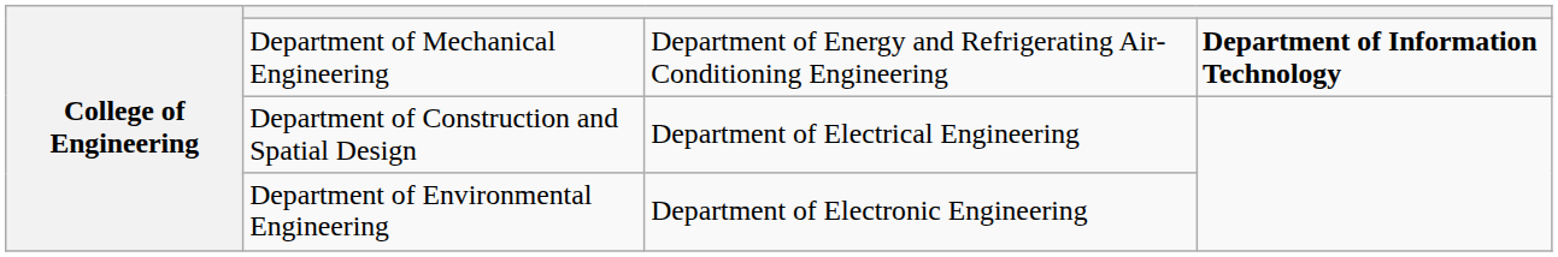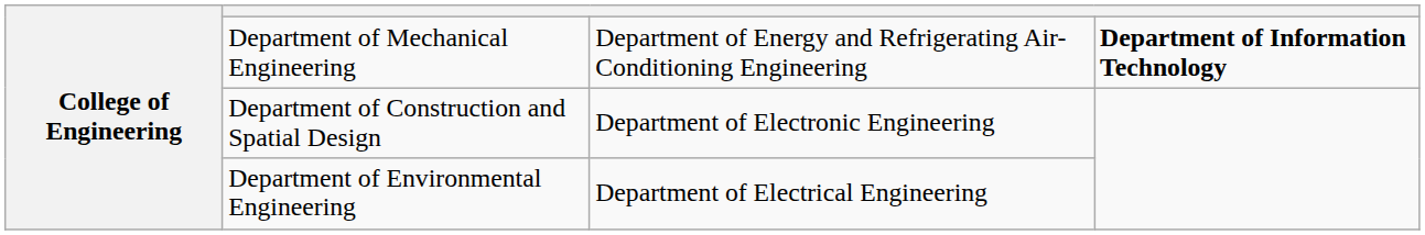 <table class="wikitable">
 <tr>
 <th rowspan="4">College of Engineering</th>
 <th colspan="3"></th>
 </tr>
 <tr>
 <td>Department of Mechanical Engineering</td>
 <td>Department of Energy and Refrigerating Air-Conditioning Engineering</td>
 <td><strong>Department of Information Technology</strong></td>
 </tr>
 <tr>
 <td>Department of Construction and Spatial Design</td>
-<td>Department of Electrical Engineering</td>
+<td>Department of Electronic Engineering</td>
 <td rowspan="2"></td>
 </tr>
 <tr>
 <td>Department of Environmental Engineering</td>
-<td>Department of Electronic Engineering</td>
+<td>Department of Electrical Engineering</td>
 </tr>
 </table>
